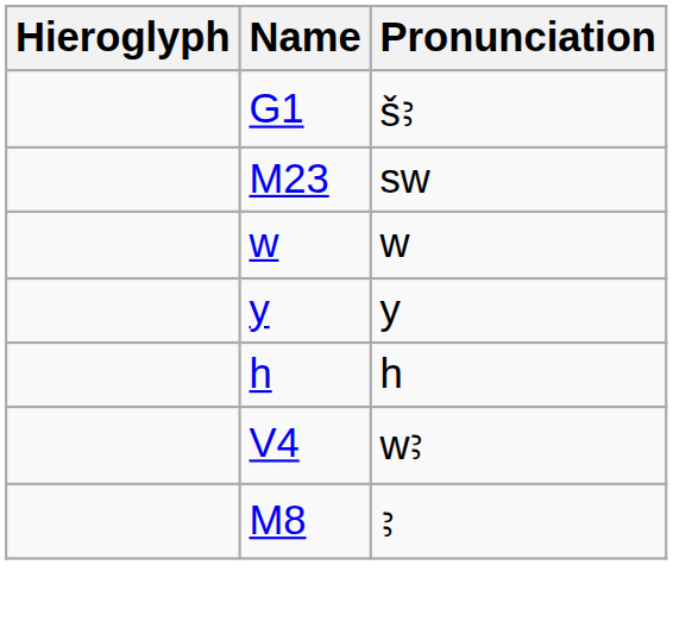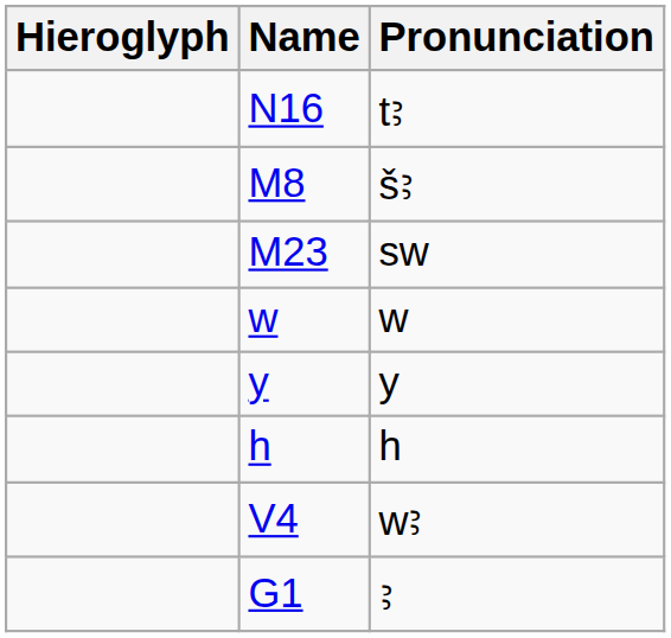 <table class="wikitable">
 <tr>
 <th>Hieroglyph</th>
 <th>Name</th>
 <th>Pronunciation</th>
 </tr>
 <tr>
 <td></td>
-<td><a href='#'>G1</a></td>
+<td><a href='#'>N16</a></td>
+<td>tꜣ</td>
+</tr>
+<tr>
+<td></td>
+<td><a href='#'>M8</a></td>
 <td>šꜣ</td>
 </tr>
 <tr>
 <td></td>
 <td><a href='#'>M23</a></td>
 <td>sw</td>
 </tr>
 <tr>
 <td></td>
 <td><a href='#'>w</a></td>
 <td>w</td>
 </tr>
 <tr>
 <td></td>
 <td><a href='#'>y</a></td>
 <td>y</td>
 </tr>
 <tr>
 <td></td>
 <td><a href='#'>h</a></td>
 <td>h</td>
 </tr>
 <tr>
 <td></td>
 <td><a href='#'>V4</a></td>
 <td>wꜣ</td>
 </tr>
 <tr>
 <td></td>
-<td><a href='#'>M8</a></td>
+<td><a href='#'>G1</a></td>
 <td>ꜣ</td>
 </tr>
 </table>
